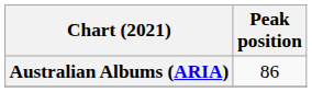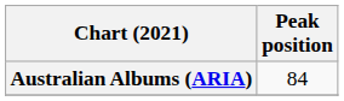 <table class="wikitable sortable plainrowheaders" style="text-align:center">
 <tr>
 <th scope="col">Chart (2021)</th>
 <th scope="col">Peak<br>position</th>
 </tr>
 <tr>
 <th scope="row">Australian Albums (<a href='#'>ARIA</a>)</th>
-<td>86</td>
+<td>84</td>
 </tr>
 <tr>
 </tr>
 <tr>
 </tr>
 <tr>
 </tr>
 <tr>
 </tr>
 <tr>
 </tr>
 <tr>
 </tr>
 <tr>
 </tr>
 </table>
